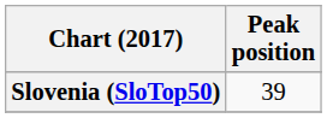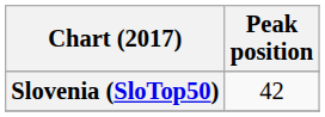 <table class="wikitable sortable plainrowheaders" style="text-align:center">
 <tr>
 <th>Chart (2017)</th>
 <th>Peak<br>position</th>
 </tr>
 <tr>
 </tr>
 <tr>
 </tr>
 <tr>
 </tr>
 <tr>
 <th scope="row">Slovenia (<a href='#'>SloTop50</a>)</th>
-<td>39</td>
+<td>42</td>
 </tr>
 <tr>
 </tr>
 <tr>
 </tr>
 <tr>
 </tr>
 </table>
